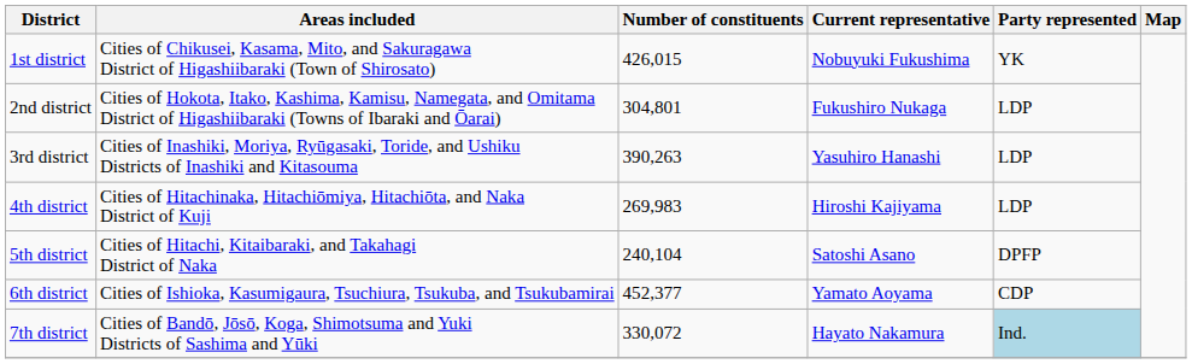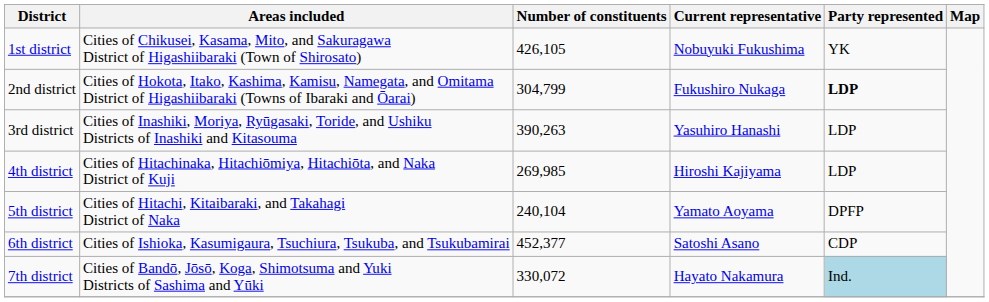 <table class="wikitable">
 <tr>
 <th>District</th>
 <th>Areas included</th>
 <th>Number of constituents</th>
 <th>Current representative</th>
 <th>Party represented</th>
 <th>Map</th>
 </tr>
 <tr>
 <td><a href='#'>1st district</a></td>
 <td>Cities of <a href='#'>Chikusei</a>, <a href='#'>Kasama</a>, <a href='#'>Mito</a>, and <a href='#'>Sakuragawa</a><br>District of <a href='#'>Higashiibaraki</a> (Town of <a href='#'>Shirosato</a>)</td>
-<td>426,015</td>
+<td>426,105</td>
 <td><a href='#'>Nobuyuki Fukushima</a></td>
 <td>YK</td>
 <td rowspan=7></td>
 </tr>
 <tr>
 <td>2nd district</td>
 <td>Cities of <a href='#'>Hokota</a>, <a href='#'>Itako</a>, <a href='#'>Kashima</a>, <a href='#'>Kamisu</a>, <a href='#'>Namegata</a>, and <a href='#'>Omitama</a><br>District of <a href='#'>Higashiibaraki</a> (Towns of Ibaraki and <a href='#'>Ōarai</a>)</td>
-<td>304,801</td>
+<td>304,799</td>
 <td><a href='#'>Fukushiro Nukaga</a></td>
-<td>LDP</td>
+<td><strong>LDP</strong></td>
 </tr>
 <tr>
 <td>3rd district</td>
 <td>Cities of <a href='#'>Inashiki</a>, <a href='#'>Moriya</a>, <a href='#'>Ryūgasaki</a>, <a href='#'>Toride</a>, and <a href='#'>Ushiku</a><br>Districts of <a href='#'>Inashiki</a> and <a href='#'>Kitasouma</a></td>
 <td>390,263</td>
 <td><a href='#'>Yasuhiro Hanashi</a></td>
 <td>LDP</td>
 </tr>
 <tr>
 <td><a href='#'>4th district</a></td>
 <td>Cities of <a href='#'>Hitachinaka</a>, <a href='#'>Hitachiōmiya</a>, <a href='#'>Hitachiōta</a>, and <a href='#'>Naka</a><br>District of <a href='#'>Kuji</a></td>
-<td>269,983</td>
+<td>269,985</td>
 <td><a href='#'>Hiroshi Kajiyama</a></td>
 <td>LDP</td>
 </tr>
 <tr>
 <td><a href='#'>5th district</a></td>
 <td>Cities of <a href='#'>Hitachi</a>, <a href='#'>Kitaibaraki</a>, and <a href='#'>Takahagi</a><br>District of <a href='#'>Naka</a></td>
 <td>240,104</td>
-<td><a href='#'>Satoshi Asano</a></td>
+<td><a href='#'>Yamato Aoyama</a></td>
 <td>DPFP</td>
 </tr>
 <tr>
 <td><a href='#'>6th district</a></td>
 <td>Cities of <a href='#'>Ishioka</a>, <a href='#'>Kasumigaura</a>, <a href='#'>Tsuchiura</a>, <a href='#'>Tsukuba</a>, and <a href='#'>Tsukubamirai</a></td>
 <td>452,377</td>
-<td><a href='#'>Yamato Aoyama</a></td>
+<td><a href='#'>Satoshi Asano</a></td>
 <td>CDP</td>
 </tr>
 <tr>
 <td><a href='#'>7th district</a></td>
 <td>Cities of <a href='#'>Bandō</a>, <a href='#'>Jōsō</a>, <a href='#'>Koga</a>, <a href='#'>Shimotsuma</a> and <a href='#'>Yuki</a><br>Districts of <a href='#'>Sashima</a> and <a href='#'>Yūki</a></td>
 <td>330,072</td>
 <td><a href='#'>Hayato Nakamura</a></td>
 <td style="background: lightblue;">Ind.</td>
 </tr>
 <tr>
 </tr>
 </table>
